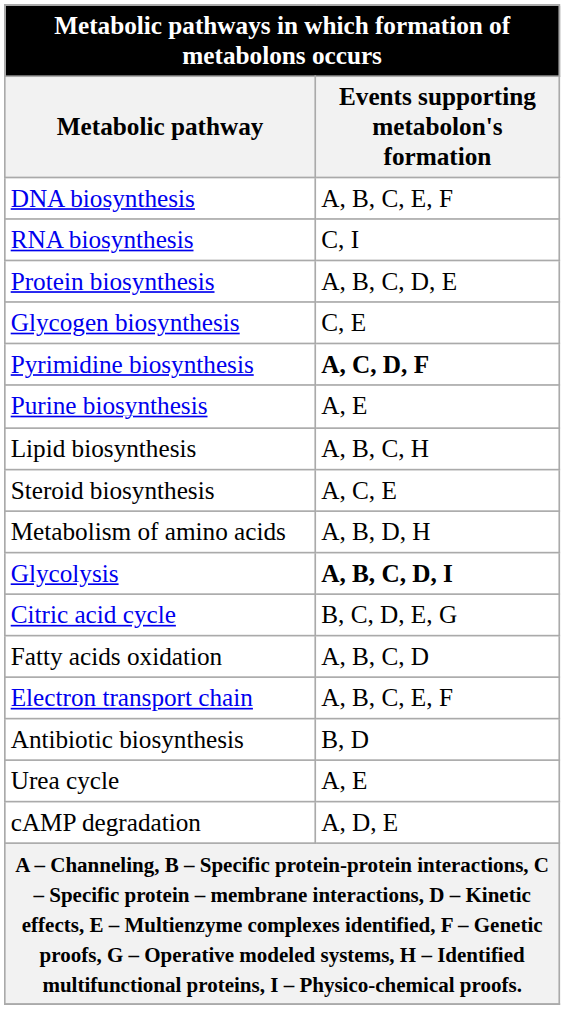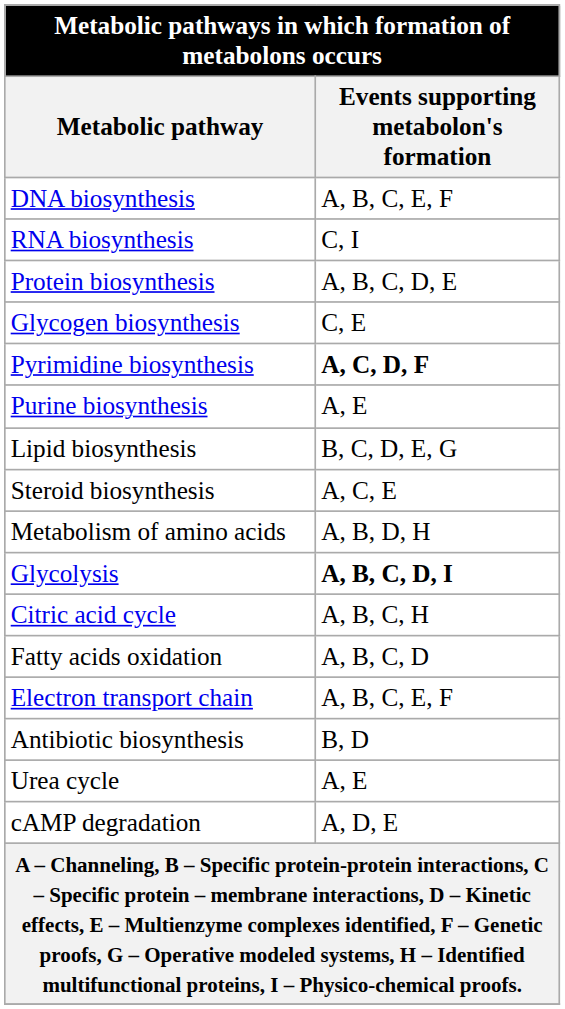 <table class="wikitable" order="2" cellpadding="1" cellspacing="0" style="margin: 1em 1em 1em 0; background: #fff; border: 1px #aaa solid; border-collapse: collapse; font-size: 95%;">
 <tr>
 <th colspan=6 style="background:#000000;color:#fff;">Metabolic pathways in which formation of metabolons occurs</th>
 </tr>
 <tr>
 <th width=180px;>Metabolic pathway</th>
 <th width=140px;>Events supporting metabolon's formation</th>
 </tr>
 <tr>
 <td><a href='#'>DNA biosynthesis</a></td>
 <td>A, B, C, E, F</td>
 </tr>
 <tr>
 <td><a href='#'>RNA biosynthesis</a></td>
 <td>C, I</td>
 </tr>
 <tr>
 <td><a href='#'>Protein biosynthesis</a></td>
 <td>A, B, C, D, E</td>
 </tr>
 <tr>
 <td><a href='#'>Glycogen biosynthesis</a></td>
 <td>C, E</td>
 </tr>
 <tr>
 <td><a href='#'>Pyrimidine biosynthesis</a></td>
 <td><strong>A, C, D, F</strong></td>
 </tr>
 <tr>
 <td><a href='#'>Purine biosynthesis</a></td>
 <td>A, E</td>
 </tr>
 <tr>
 <td>Lipid biosynthesis</td>
-<td>A, B, C, H</td>
+<td>B, C, D, E, G</td>
 </tr>
 <tr>
 <td>Steroid biosynthesis</td>
 <td>A, C, E</td>
 </tr>
 <tr>
 <td>Metabolism of amino acids</td>
 <td>A, B, D, H</td>
 </tr>
 <tr>
 <td><a href='#'>Glycolysis</a></td>
 <td><strong>A, B, C, D, I</strong></td>
 </tr>
 <tr>
 <td><a href='#'>Citric acid cycle</a></td>
-<td>B, C, D, E, G</td>
+<td>A, B, C, H</td>
 </tr>
 <tr>
 <td>Fatty acids oxidation</td>
 <td>A, B, C, D</td>
 </tr>
 <tr>
 <td><a href='#'>Electron transport chain</a></td>
 <td>A, B, C, E, F</td>
 </tr>
 <tr>
 <td>Antibiotic biosynthesis</td>
 <td>B, D</td>
 </tr>
 <tr>
 <td>Urea cycle</td>
 <td>A, E</td>
 </tr>
 <tr>
 <td>cAMP degradation</td>
 <td>A, D, E</td>
 </tr>
 <tr>
 <th colspan=4><small> A – Channeling, B – Specific protein-protein interactions, C – Specific protein – membrane interactions, D – Kinetic effects, E – Multienzyme complexes identified, F – Genetic proofs, G – Operative modeled systems, H – Identified multifunctional proteins, I – Physico-chemical proofs.</small></th>
 </tr>
 <tr>
 </tr>
 </table>
